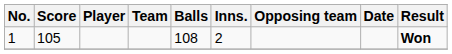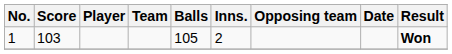 <table class="wikitable sortable" style="font-size:95%">
 <tr>
 <th>No.</th>
 <th>Score</th>
 <th>Player</th>
 <th>Team</th>
 <th>Balls</th>
 <th>Inns.</th>
 <th>Opposing team</th>
 <th>Date</th>
 <th>Result</th>
 </tr>
 <tr>
 <td>1</td>
-<td> 105</td>
+<td> 103</td>
 <td></td>
 <td></td>
-<td>108</td>
+<td>105</td>
 <td>2</td>
 <td></td>
 <td></td>
 <td><strong>Won</strong></td>
 </tr>
 <tr>
 </tr>
 </table>
